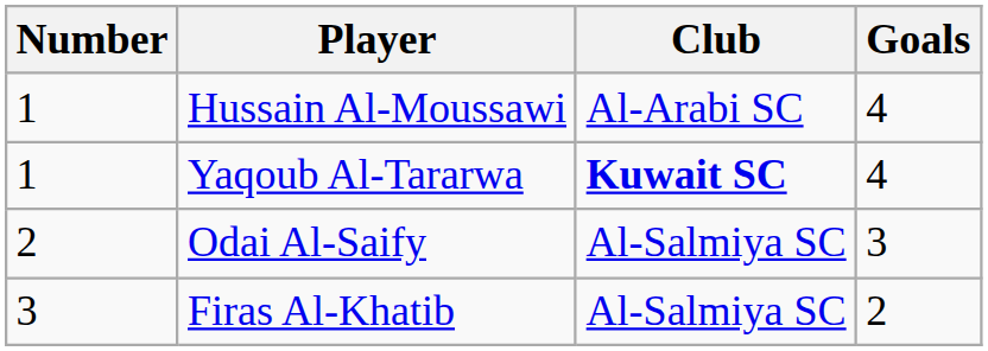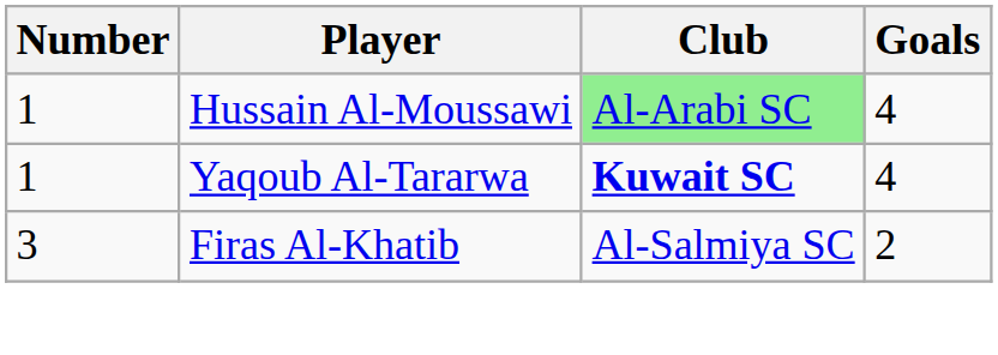 <table class="wikitable">
 <tr>
 <th>Number</th>
 <th>Player</th>
 <th>Club</th>
 <th>Goals</th>
 </tr>
 <tr>
 <td>1</td>
 <td><a href='#'>Hussain Al-Moussawi</a></td>
-<td><a href='#'>Al-Arabi SC</a></td>
+<td style="background: lightgreen;"><a href='#'>Al-Arabi SC</a></td>
 <td>4</td>
 </tr>
 <tr>
 <td>1</td>
 <td><a href='#'>Yaqoub Al-Tararwa</a></td>
 <td><strong><a href='#'>Kuwait SC</a></strong></td>
 <td>4</td>
 </tr>
 <tr>
-<td>2</td>
-<td><a href='#'>Odai Al-Saify</a></td>
-<td><a href='#'>Al-Salmiya SC</a></td>
-<td>3</td>
-</tr>
-<tr>
 <td>3</td>
 <td><a href='#'>Firas Al-Khatib</a></td>
 <td><a href='#'>Al-Salmiya SC</a></td>
 <td>2</td>
 </tr>
 </table>
